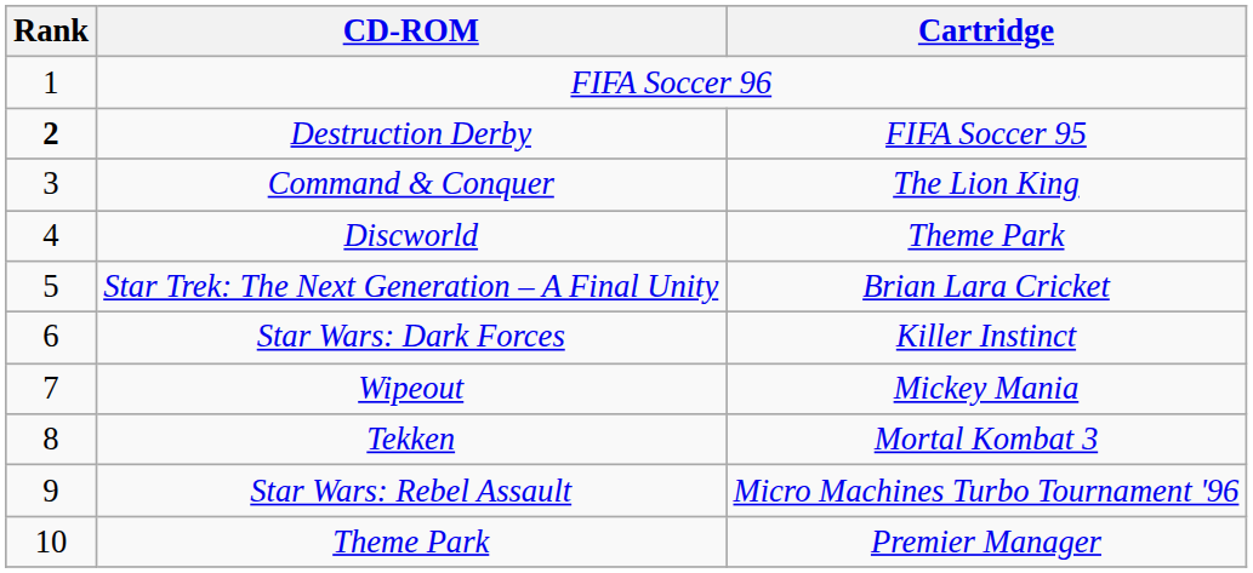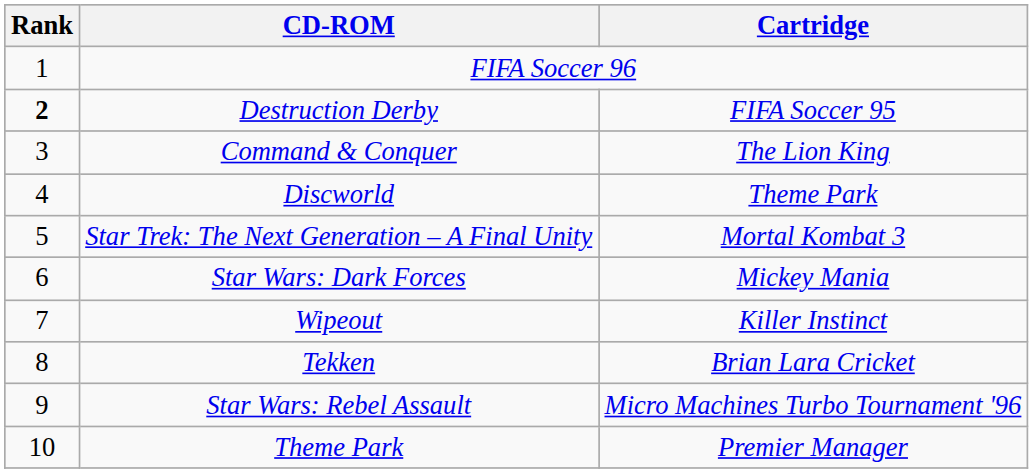 <table class="wikitable sortable" style="text-align:center">
 <tr>
 <th>Rank</th>
 <th><a href='#'>CD-ROM</a></th>
 <th><a href='#'>Cartridge</a></th>
 </tr>
 <tr>
 <td>1</td>
 <td colspan="2"><em><a href='#'>FIFA Soccer 96</a></em></td>
 </tr>
 <tr>
 <td><strong>2</strong></td>
 <td><em><a href='#'>Destruction Derby</a></em></td>
 <td><em><a href='#'>FIFA Soccer 95</a></em></td>
 </tr>
 <tr>
 <td>3</td>
 <td><a href='#'><em>Command & Conquer</em></a></td>
 <td><a href='#'><em>The Lion King</em></a></td>
 </tr>
 <tr>
 <td>4</td>
 <td><em><a href='#'>Discworld</a></em></td>
 <td><a href='#'><em>Theme Park</em></a></td>
 </tr>
 <tr>
 <td>5</td>
 <td><em><a href='#'>Star Trek: The Next Generation – A Final Unity</a></em></td>
-<td><em><a href='#'>Brian Lara Cricket</a></em></td>
+<td><em><a href='#'>Mortal Kombat 3</a></em></td>
 </tr>
 <tr>
 <td>6</td>
 <td><em><a href='#'>Star Wars: Dark Forces</a></em></td>
-<td><em><a href='#'>Killer Instinct</a></em></td>
+<td><em><a href='#'>Mickey Mania</a></em></td>
 </tr>
 <tr>
 <td>7</td>
 <td><a href='#'><em>Wipeout</em></a></td>
-<td><em><a href='#'>Mickey Mania</a></em></td>
+<td><em><a href='#'>Killer Instinct</a></em></td>
 </tr>
 <tr>
 <td>8</td>
 <td><em><a href='#'>Tekken</a></em></td>
-<td><em><a href='#'>Mortal Kombat 3</a></em></td>
+<td><em><a href='#'>Brian Lara Cricket</a></em></td>
 </tr>
 <tr>
 <td>9</td>
 <td><em><a href='#'>Star Wars: Rebel Assault</a></em></td>
 <td><em><a href='#'>Micro Machines Turbo Tournament '96</a></em></td>
 </tr>
 <tr>
 <td>10</td>
 <td><a href='#'><em>Theme Park</em></a></td>
 <td><a href='#'><em>Premier Manager</em></a></td>
 </tr>
 </table>
